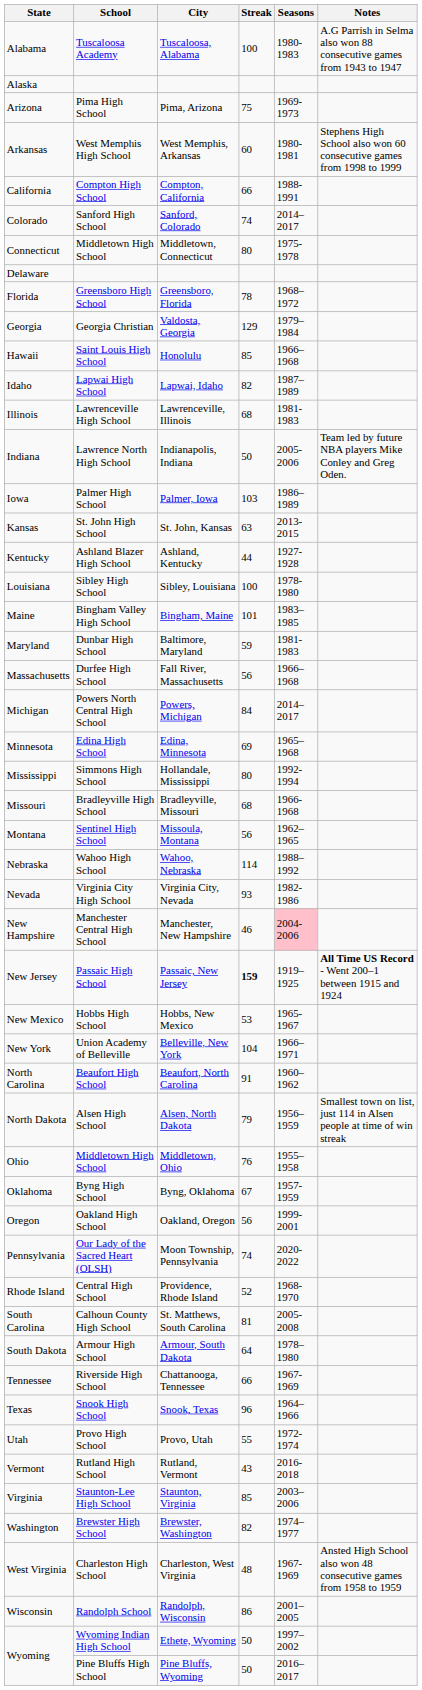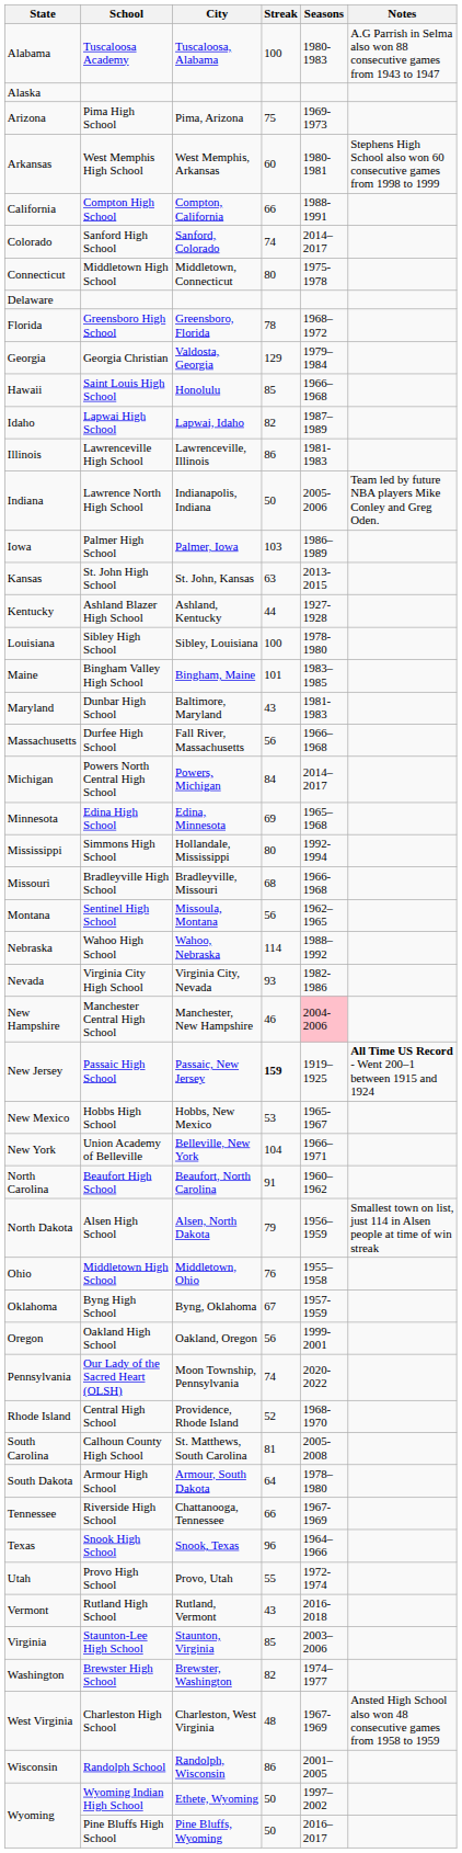 <table class="wikitable sortable">
 <tr>
 <th>State</th>
 <th>School</th>
 <th>City</th>
 <th>Streak</th>
 <th>Seasons</th>
 <th>Notes</th>
 </tr>
 <tr>
 <td>Alabama</td>
 <td><a href='#'>Tuscaloosa Academy</a></td>
 <td><a href='#'>Tuscaloosa, Alabama</a></td>
 <td>100</td>
 <td>1980-1983</td>
 <td>A.G Parrish in Selma also won 88 consecutive games from 1943 to 1947</td>
 </tr>
 <tr>
 <td>Alaska</td>
 <td></td>
 <td></td>
 <td></td>
 <td></td>
 <td></td>
 </tr>
 <tr>
 <td>Arizona</td>
 <td>Pima High School</td>
 <td>Pima, Arizona</td>
 <td>75</td>
 <td>1969-1973</td>
 <td></td>
 </tr>
 <tr>
 <td>Arkansas</td>
 <td>West Memphis High School</td>
 <td>West Memphis, Arkansas</td>
 <td>60</td>
 <td>1980-1981</td>
 <td>Stephens High School also won 60 consecutive games from 1998 to 1999</td>
 </tr>
 <tr>
 <td>California</td>
 <td><a href='#'>Compton High School</a></td>
 <td><a href='#'>Compton, California</a></td>
 <td>66</td>
 <td>1988-1991</td>
 <td></td>
 </tr>
 <tr>
 <td>Colorado</td>
 <td>Sanford High School</td>
 <td><a href='#'>Sanford, Colorado</a></td>
 <td>74</td>
 <td>2014–2017</td>
 <td></td>
 </tr>
 <tr>
 <td>Connecticut</td>
 <td>Middletown High School</td>
 <td>Middletown, Connecticut</td>
 <td>80</td>
 <td>1975-1978</td>
 <td></td>
 </tr>
 <tr>
 <td>Delaware</td>
 <td></td>
 <td></td>
 <td></td>
 <td></td>
 <td></td>
 </tr>
 <tr>
 <td>Florida</td>
 <td><a href='#'>Greensboro High School</a></td>
 <td><a href='#'>Greensboro, Florida</a></td>
 <td>78</td>
 <td>1968–1972</td>
 <td></td>
 </tr>
 <tr>
 <td>Georgia</td>
 <td>Georgia Christian</td>
 <td><a href='#'>Valdosta, Georgia</a></td>
 <td>129</td>
 <td>1979–1984</td>
 <td></td>
 </tr>
 <tr>
 <td>Hawaii</td>
 <td><a href='#'>Saint Louis High School</a></td>
 <td><a href='#'>Honolulu</a></td>
 <td>85</td>
 <td>1966–1968</td>
 <td></td>
 </tr>
 <tr>
 <td>Idaho</td>
 <td><a href='#'>Lapwai High School</a></td>
 <td><a href='#'>Lapwai, Idaho</a></td>
 <td>82</td>
 <td>1987–1989</td>
 <td></td>
 </tr>
 <tr>
 <td>Illinois</td>
 <td>Lawrenceville High School</td>
 <td>Lawrenceville, Illinois</td>
-<td>68</td>
+<td>86</td>
 <td>1981-1983</td>
 <td></td>
 </tr>
 <tr>
 <td>Indiana</td>
 <td>Lawrence North High School</td>
 <td>Indianapolis, Indiana</td>
 <td>50</td>
 <td>2005-2006</td>
 <td>Team led by future NBA players Mike Conley and Greg Oden.</td>
 </tr>
 <tr>
 <td>Iowa</td>
 <td>Palmer High School</td>
 <td><a href='#'>Palmer, Iowa</a></td>
 <td>103</td>
 <td>1986–1989</td>
 <td></td>
 </tr>
 <tr>
 <td>Kansas</td>
 <td>St. John High School</td>
 <td>St. John, Kansas</td>
 <td>63</td>
 <td>2013-2015</td>
 <td></td>
 </tr>
 <tr>
 <td>Kentucky</td>
 <td>Ashland Blazer High School</td>
 <td>Ashland, Kentucky</td>
 <td>44</td>
 <td>1927-1928</td>
 <td></td>
 </tr>
 <tr>
 <td>Louisiana</td>
 <td>Sibley High School</td>
 <td>Sibley, Louisiana</td>
 <td>100</td>
 <td>1978-1980</td>
 <td></td>
 </tr>
 <tr>
 <td>Maine</td>
 <td>Bingham Valley High School</td>
 <td><a href='#'>Bingham, Maine</a></td>
 <td>101</td>
 <td>1983–1985</td>
 <td></td>
 </tr>
 <tr>
 <td>Maryland</td>
 <td>Dunbar High School</td>
 <td>Baltimore, Maryland</td>
-<td>59</td>
+<td>43</td>
 <td>1981-1983</td>
 <td></td>
 </tr>
 <tr>
 <td>Massachusetts</td>
 <td>Durfee High School</td>
 <td>Fall River, Massachusetts</td>
 <td>56</td>
 <td>1966–1968</td>
 <td></td>
 </tr>
 <tr>
 <td>Michigan</td>
 <td>Powers North Central High School</td>
 <td><a href='#'>Powers, Michigan</a></td>
 <td>84</td>
 <td>2014–2017</td>
 <td></td>
 </tr>
 <tr>
 <td>Minnesota</td>
 <td><a href='#'>Edina High School</a></td>
 <td><a href='#'>Edina, Minnesota</a></td>
 <td>69</td>
 <td>1965–1968</td>
 <td></td>
 </tr>
 <tr>
 <td>Mississippi</td>
 <td>Simmons High School</td>
 <td>Hollandale, Mississippi</td>
 <td>80</td>
 <td>1992-1994</td>
 <td></td>
 </tr>
 <tr>
 <td>Missouri</td>
 <td>Bradleyville High School</td>
 <td>Bradleyville, Missouri</td>
 <td>68</td>
 <td>1966-1968</td>
 <td></td>
 </tr>
 <tr>
 <td>Montana</td>
 <td><a href='#'>Sentinel High School</a></td>
 <td><a href='#'>Missoula, Montana</a></td>
 <td>56</td>
 <td>1962–1965</td>
 <td></td>
 </tr>
 <tr>
 <td>Nebraska</td>
 <td>Wahoo High School</td>
 <td><a href='#'>Wahoo, Nebraska</a></td>
 <td>114</td>
 <td>1988–1992</td>
 <td></td>
 </tr>
 <tr>
 <td>Nevada</td>
 <td>Virginia City High School</td>
 <td>Virginia City, Nevada</td>
 <td>93</td>
 <td>1982-1986</td>
 <td></td>
 </tr>
 <tr>
 <td>New Hampshire</td>
 <td>Manchester Central High School</td>
 <td>Manchester, New Hampshire</td>
 <td>46</td>
 <td style="background: pink;">2004-2006</td>
 <td></td>
 </tr>
 <tr>
 <td>New Jersey</td>
 <td><a href='#'>Passaic High School</a></td>
 <td><a href='#'>Passaic, New Jersey</a></td>
 <td><strong>159</strong></td>
 <td>1919–1925</td>
 <td><strong>All Time US Record</strong> - Went 200–1 between 1915 and 1924</td>
 </tr>
 <tr>
 <td>New Mexico</td>
 <td>Hobbs High School</td>
 <td>Hobbs, New Mexico</td>
 <td>53</td>
 <td>1965-1967</td>
 <td></td>
 </tr>
 <tr>
 <td>New York</td>
 <td>Union Academy of Belleville</td>
 <td><a href='#'>Belleville, New York</a></td>
 <td>104</td>
 <td>1966–1971</td>
 <td></td>
 </tr>
 <tr>
 <td>North Carolina</td>
 <td><a href='#'>Beaufort High School</a></td>
 <td><a href='#'>Beaufort, North Carolina</a></td>
 <td>91</td>
 <td>1960–1962</td>
 <td></td>
 </tr>
 <tr>
 <td>North Dakota</td>
 <td>Alsen High School </td>
 <td><a href='#'>Alsen, North Dakota</a></td>
 <td>79</td>
 <td>1956–1959</td>
 <td>Smallest town on list, just 114 in Alsen people at time of win streak</td>
 </tr>
 <tr>
 <td>Ohio</td>
 <td><a href='#'>Middletown High School</a></td>
 <td><a href='#'>Middletown, Ohio</a></td>
 <td>76</td>
 <td>1955–1958</td>
 <td></td>
 </tr>
 <tr>
 <td>Oklahoma</td>
 <td>Byng High School</td>
 <td>Byng, Oklahoma</td>
 <td>67</td>
 <td>1957-1959</td>
 <td></td>
 </tr>
 <tr>
 <td>Oregon</td>
 <td>Oakland High School</td>
 <td>Oakland, Oregon</td>
 <td>56</td>
 <td>1999-2001</td>
 <td></td>
 </tr>
 <tr>
 <td>Pennsylvania</td>
 <td><a href='#'> Our Lady of the Sacred Heart (OLSH)</a></td>
 <td>Moon Township, Pennsylvania</td>
 <td>74</td>
 <td>2020-2022</td>
 <td></td>
 </tr>
 <tr>
 <td>Rhode Island</td>
 <td>Central High School</td>
 <td>Providence, Rhode Island</td>
 <td>52</td>
 <td>1968-1970</td>
 <td></td>
 </tr>
 <tr>
 <td>South Carolina</td>
 <td>Calhoun County High School</td>
 <td>St. Matthews, South Carolina</td>
 <td>81</td>
 <td>2005-2008</td>
 <td></td>
 </tr>
 <tr>
 <td>South Dakota</td>
 <td>Armour High School</td>
 <td><a href='#'>Armour, South Dakota</a></td>
 <td>64</td>
 <td>1978–1980</td>
 <td></td>
 </tr>
 <tr>
 <td>Tennessee</td>
 <td>Riverside High School</td>
 <td>Chattanooga, Tennessee</td>
 <td>66</td>
 <td>1967-1969</td>
 <td></td>
 </tr>
 <tr>
 <td>Texas</td>
 <td><a href='#'>Snook High School</a></td>
 <td><a href='#'>Snook, Texas</a></td>
 <td>96</td>
 <td>1964–1966</td>
 <td></td>
 </tr>
 <tr>
 <td>Utah</td>
 <td>Provo High School</td>
 <td>Provo, Utah</td>
 <td>55</td>
 <td>1972-1974</td>
 <td></td>
 </tr>
 <tr>
 <td>Vermont</td>
 <td>Rutland High School</td>
 <td>Rutland, Vermont</td>
 <td>43</td>
 <td>2016-2018</td>
 <td></td>
 </tr>
 <tr>
 <td>Virginia</td>
 <td><a href='#'>Staunton-Lee High School</a></td>
 <td><a href='#'>Staunton, Virginia</a></td>
 <td>85</td>
 <td>2003–2006</td>
 <td></td>
 </tr>
 <tr>
 <td>Washington</td>
 <td><a href='#'>Brewster High School</a></td>
 <td><a href='#'>Brewster, Washington</a></td>
 <td>82</td>
 <td>1974–1977</td>
 <td></td>
 </tr>
 <tr>
 <td>West Virginia</td>
 <td>Charleston High School</td>
 <td>Charleston, West Virginia</td>
 <td>48</td>
 <td>1967-1969</td>
 <td>Ansted High School also won 48 consecutive games from 1958 to 1959</td>
 </tr>
 <tr>
 <td>Wisconsin</td>
 <td><a href='#'>Randolph School</a></td>
 <td><a href='#'>Randolph, Wisconsin</a></td>
 <td>86</td>
 <td>2001–2005</td>
 <td></td>
 </tr>
 <tr>
 <td rowspan="2">Wyoming</td>
 <td><a href='#'>Wyoming Indian High School</a></td>
 <td><a href='#'>Ethete, Wyoming</a></td>
 <td>50</td>
 <td>1997–2002</td>
 <td></td>
 </tr>
 <tr>
 <td>Pine Bluffs High School </td>
 <td><a href='#'>Pine Bluffs, Wyoming</a></td>
 <td>50</td>
 <td>2016–2017</td>
 <td></td>
 </tr>
 </table>
